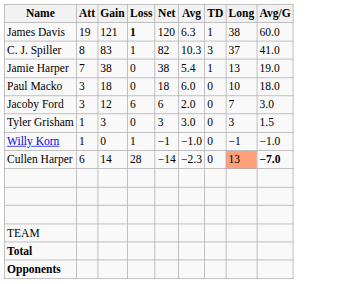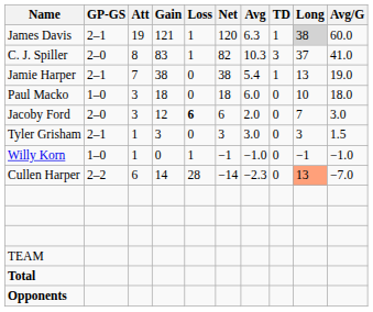 <table class="wikitable" style="white-space:nowrap;">
 <tr>
 <th>Name</th>
+<th>GP-GS</th>
 <th>Att</th>
 <th>Gain</th>
 <th>Loss</th>
 <th>Net</th>
 <th>Avg</th>
 <th>TD</th>
 <th>Long</th>
 <th>Avg/G</th>
 </tr>
 <tr>
 <td>James Davis</td>
+<td>2–1</td>
 <td>19</td>
 <td>121</td>
-<td><strong>1</strong></td>
+<td>1</td>
 <td>120</td>
 <td>6.3</td>
 <td>1</td>
-<td>38</td>
+<td style="background: lightgrey;">38</td>
 <td>60.0</td>
 </tr>
 <tr>
 <td>C. J. Spiller</td>
+<td>2–0</td>
 <td>8</td>
 <td>83</td>
 <td>1</td>
 <td>82</td>
 <td>10.3</td>
 <td>3</td>
 <td>37</td>
 <td>41.0</td>
 </tr>
 <tr>
 <td>Jamie Harper</td>
+<td>2–1</td>
 <td>7</td>
 <td>38</td>
 <td>0</td>
 <td>38</td>
 <td>5.4</td>
 <td>1</td>
 <td>13</td>
 <td>19.0</td>
 </tr>
 <tr>
 <td>Paul Macko</td>
+<td>1–0</td>
 <td>3</td>
 <td>18</td>
 <td>0</td>
 <td>18</td>
 <td>6.0</td>
 <td>0</td>
 <td>10</td>
 <td>18.0</td>
 </tr>
 <tr>
 <td>Jacoby Ford</td>
+<td>2–0</td>
 <td>3</td>
 <td>12</td>
-<td>6</td>
+<td><strong>6</strong></td>
 <td>6</td>
 <td>2.0</td>
 <td>0</td>
 <td>7</td>
 <td>3.0</td>
 </tr>
 <tr>
 <td>Tyler Grisham</td>
+<td>2–1</td>
 <td>1</td>
 <td>3</td>
 <td>0</td>
 <td>3</td>
 <td>3.0</td>
 <td>0</td>
 <td>3</td>
 <td>1.5</td>
 </tr>
 <tr>
 <td><a href='#'>Willy Korn</a></td>
+<td>1–0</td>
 <td>1</td>
 <td>0</td>
 <td>1</td>
 <td>−1</td>
 <td>−1.0</td>
 <td>0</td>
 <td>−1</td>
 <td>−1.0</td>
 </tr>
 <tr>
 <td>Cullen Harper</td>
+<td>2–2</td>
 <td>6</td>
 <td>14</td>
 <td>28</td>
 <td>−14</td>
 <td>−2.3</td>
 <td>0</td>
 <td style="background: lightsalmon;">13</td>
-<td><strong>−7.0</strong></td>
+<td>−7.0</td>
 </tr>
 <tr>
+<td> </td>
 <td> </td>
 <td> </td>
 <td> </td>
 <td> </td>
 <td> </td>
 <td> </td>
 <td> </td>
 <td> </td>
 <td> </td>
 </tr>
 <tr>
 <td> </td>
 <td> </td>
 <td> </td>
 <td> </td>
 <td> </td>
 <td> </td>
 <td> </td>
 <td> </td>
 <td> </td>
+<td> </td>
 </tr>
 <tr>
+<td> </td>
 <td> </td>
 <td> </td>
 <td> </td>
 <td> </td>
 <td> </td>
 <td> </td>
 <td> </td>
 <td> </td>
 <td> </td>
 </tr>
 <tr>
 <td>TEAM</td>
 <td> </td>
 <td> </td>
 <td> </td>
 <td> </td>
 <td> </td>
 <td> </td>
 <td> </td>
 <td> </td>
+<td> </td>
 </tr>
 <tr>
 <td><strong>Total</strong></td>
+<td> </td>
 <td> </td>
 <td> </td>
 <td> </td>
 <td> </td>
 <td> </td>
 <td> </td>
 <td> </td>
 <td> </td>
 </tr>
 <tr>
 <td><strong>Opponents</strong></td>
 <td> </td>
 <td> </td>
 <td> </td>
 <td> </td>
 <td> </td>
 <td> </td>
 <td> </td>
 <td> </td>
+<td> </td>
 </tr>
 </table>
